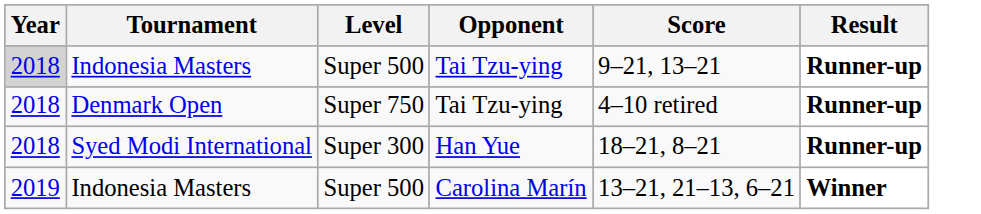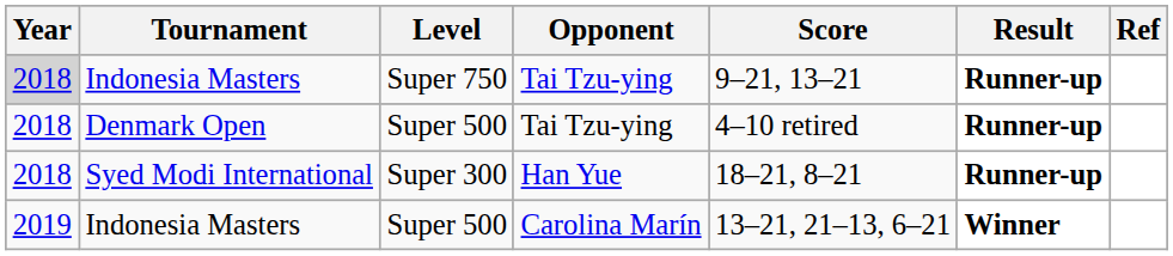 <table class="sortable wikitable" style="font-size: 90%">
 <tr>
 <th>Year</th>
 <th>Tournament</th>
 <th>Level</th>
 <th>Opponent</th>
 <th>Score</th>
 <th>Result</th>
+<th>Ref</th>
 </tr>
 <tr>
 <td align="center" style="background: lightgrey;"><a href='#'>2018</a></td>
 <td align="left"><a href='#'>Indonesia Masters</a></td>
-<td align="left">Super 500</td>
+<td align="left">Super 750</td>
 <td align="left"> <a href='#'>Tai Tzu-ying</a></td>
 <td align="left">9–21, 13–21</td>
 <td style="text-align:left; background:white "> <strong>Runner-up</strong></td>
+<td style="text-align:center; background:white"></td>
 </tr>
 <tr>
 <td align="center"><a href='#'>2018</a></td>
 <td align="left"><a href='#'>Denmark Open</a></td>
-<td align="left">Super 750</td>
+<td align="left">Super 500</td>
 <td align="left"> Tai Tzu-ying</td>
 <td align="left">4–10 retired</td>
 <td style="text-align:left; background:white"> <strong>Runner-up</strong></td>
+<td style="text-align:center; background:white"></td>
 </tr>
 <tr>
 <td align="center"><a href='#'>2018</a></td>
 <td align="left"><a href='#'>Syed Modi International</a></td>
 <td align="left">Super 300</td>
 <td align="left"> <a href='#'>Han Yue</a></td>
 <td align="left">18–21, 8–21</td>
 <td style="text-align:left; background:white"> <strong>Runner-up</strong></td>
+<td style="text-align:center; background:white"></td>
 </tr>
 <tr>
 <td align="center"><a href='#'>2019</a></td>
 <td align="left">Indonesia Masters</td>
 <td align="left">Super 500</td>
 <td align="left"> <a href='#'>Carolina Marín</a></td>
 <td align="left">13–21, 21–13, 6–21</td>
 <td style="text-align:left; background:white"> <strong>Winner</strong></td>
+<td style="text-align:center; background:white"></td>
 </tr>
 </table>
